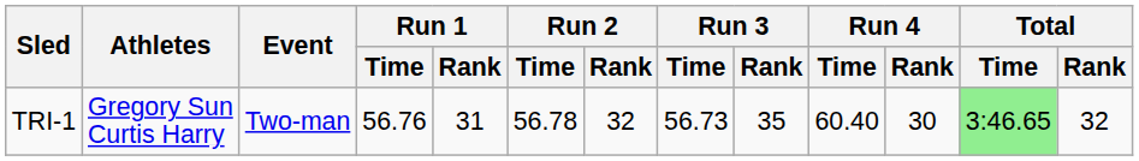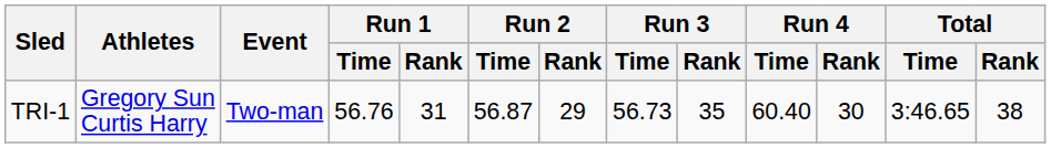 <table class="wikitable" border="1" style="font-size:90%">
 <tr>
 <th rowspan="2">Sled</th>
 <th rowspan="2">Athletes</th>
 <th rowspan="2">Event</th>
 <th colspan="2">Run 1</th>
 <th colspan="2">Run 2</th>
 <th colspan="2">Run 3</th>
 <th colspan="2">Run 4</th>
 <th colspan="2">Total</th>
 </tr>
 <tr>
 <th>Time</th>
 <th>Rank</th>
 <th>Time</th>
 <th>Rank</th>
 <th>Time</th>
 <th>Rank</th>
 <th>Time</th>
 <th>Rank</th>
 <th>Time</th>
 <th>Rank</th>
 </tr>
 <tr>
 <td align="center">TRI-1</td>
 <td><a href='#'>Gregory Sun</a><br><a href='#'>Curtis Harry</a></td>
 <td><a href='#'>Two-man</a></td>
 <td align="center">56.76</td>
 <td align="center">31</td>
-<td align="center">56.78</td>
-<td align="center">32</td>
+<td align="center">56.87</td>
+<td align="center">29</td>
 <td align="center">56.73</td>
 <td align="center">35</td>
 <td align="center">60.40</td>
 <td align="center">30</td>
-<td align="center" style="background: lightgreen;">3:46.65</td>
-<td align="center">32</td>
+<td align="center">3:46.65</td>
+<td align="center">38</td>
 </tr>
 </table>
